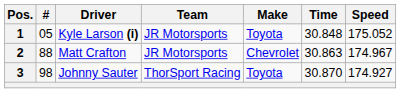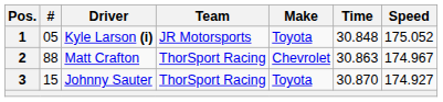 <table class="wikitable" style="font-size:95%">
 <tr>
 <th>Pos.</th>
 <th>#</th>
 <th>Driver</th>
 <th>Team</th>
 <th>Make</th>
 <th>Time</th>
 <th>Speed</th>
 </tr>
 <tr>
 <th>1</th>
 <td>05</td>
 <td><a href='#'>Kyle Larson</a> <strong>(i)</strong></td>
 <td><a href='#'>JR Motorsports</a></td>
 <td><a href='#'>Toyota</a></td>
 <td>30.848</td>
 <td>175.052</td>
 </tr>
 <tr>
 <th>2</th>
 <td>88</td>
 <td><a href='#'>Matt Crafton</a></td>
-<td><a href='#'>JR Motorsports</a></td>
+<td><a href='#'>ThorSport Racing</a></td>
 <td><a href='#'>Chevrolet</a></td>
 <td>30.863</td>
 <td>174.967</td>
 </tr>
 <tr>
 <th>3</th>
-<td>98</td>
+<td>15</td>
 <td><a href='#'>Johnny Sauter</a></td>
 <td><a href='#'>ThorSport Racing</a></td>
 <td><a href='#'>Toyota</a></td>
 <td>30.870</td>
 <td>174.927</td>
 </tr>
 <tr>
 <th colspan="7"></th>
 </tr>
 </table>
